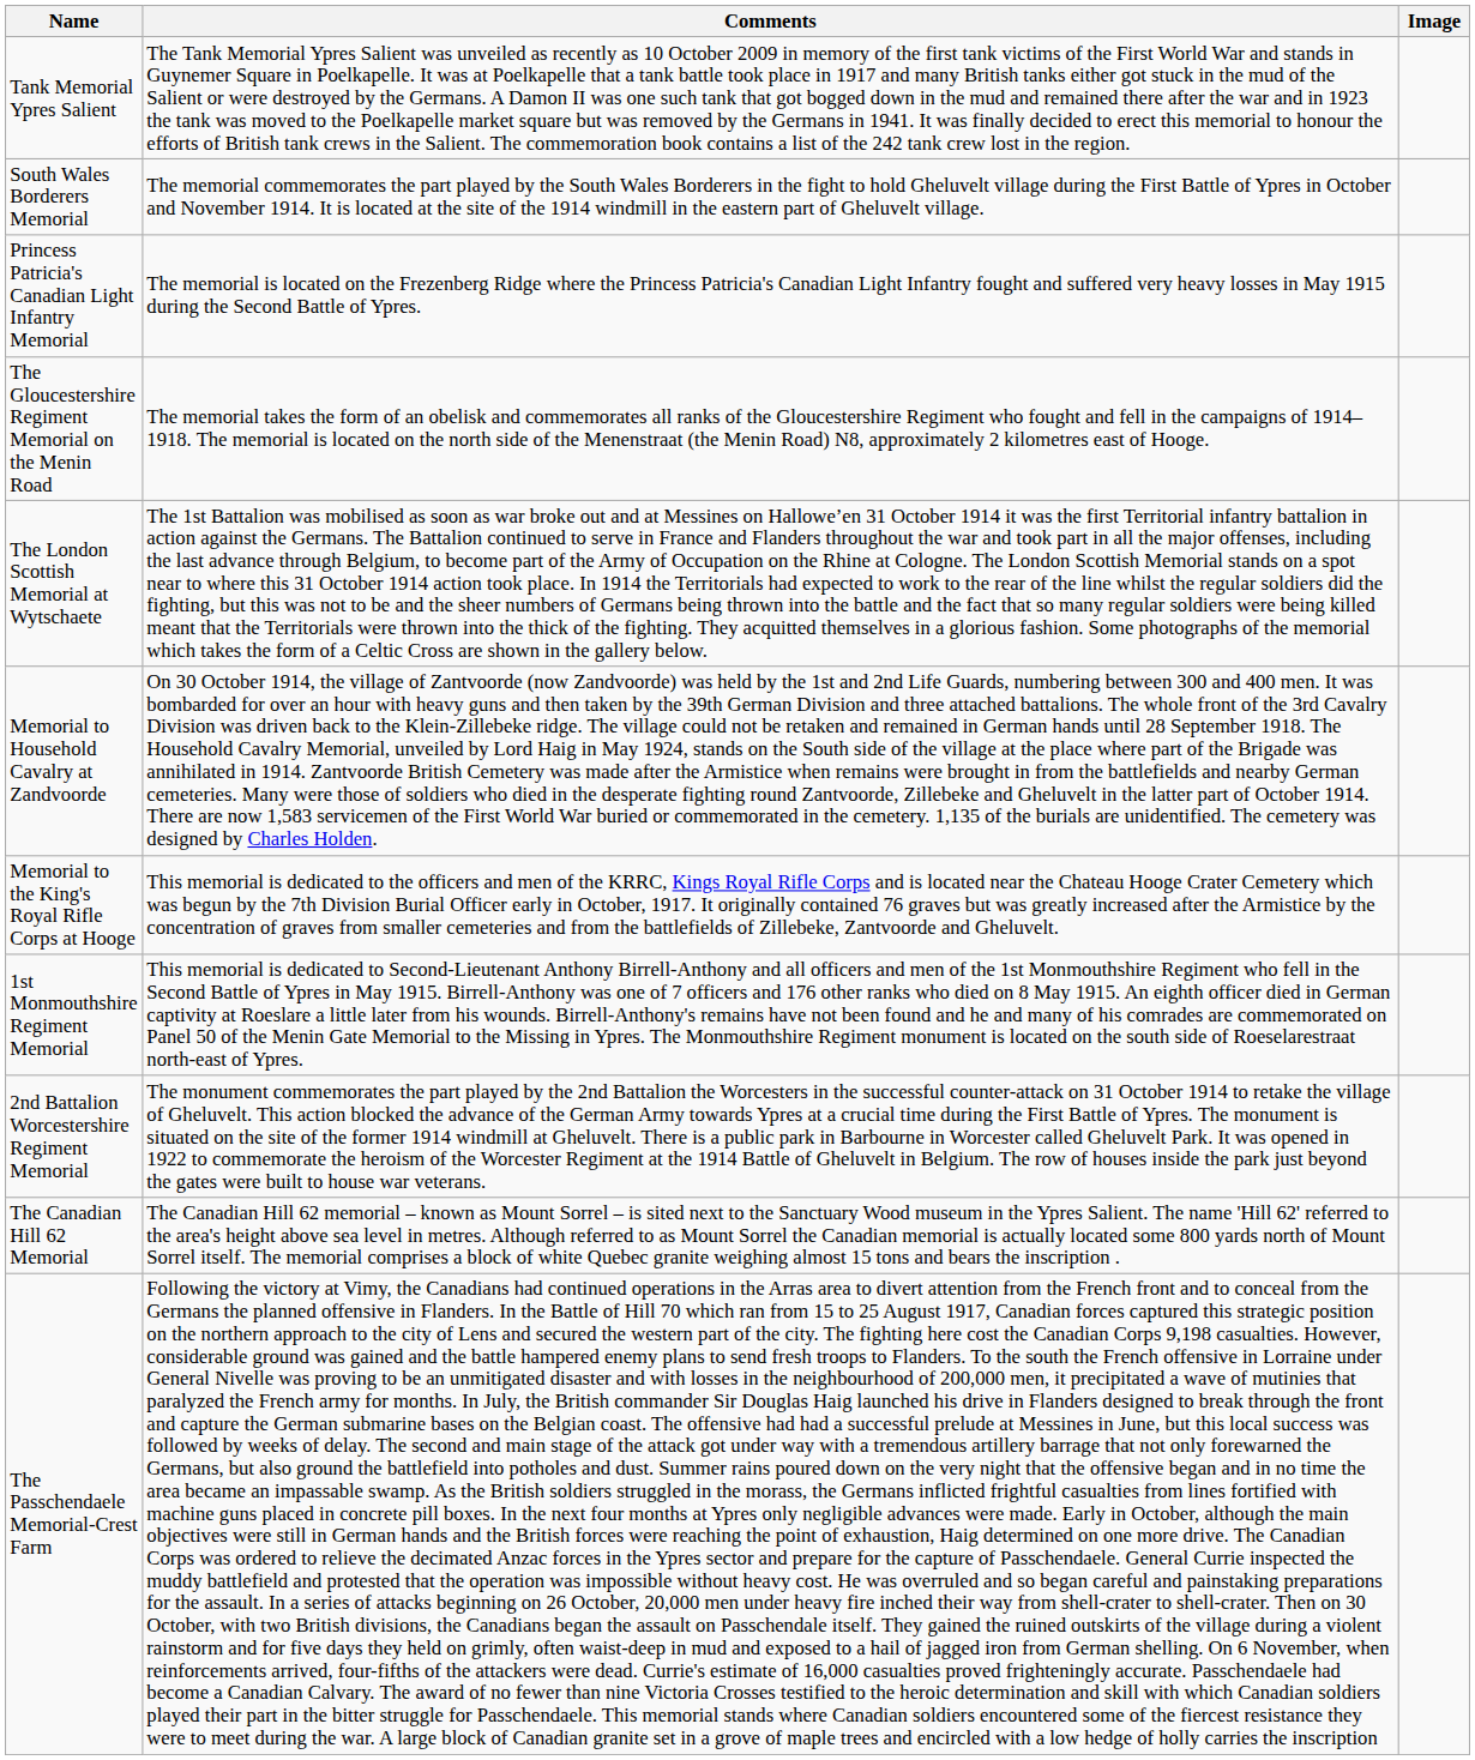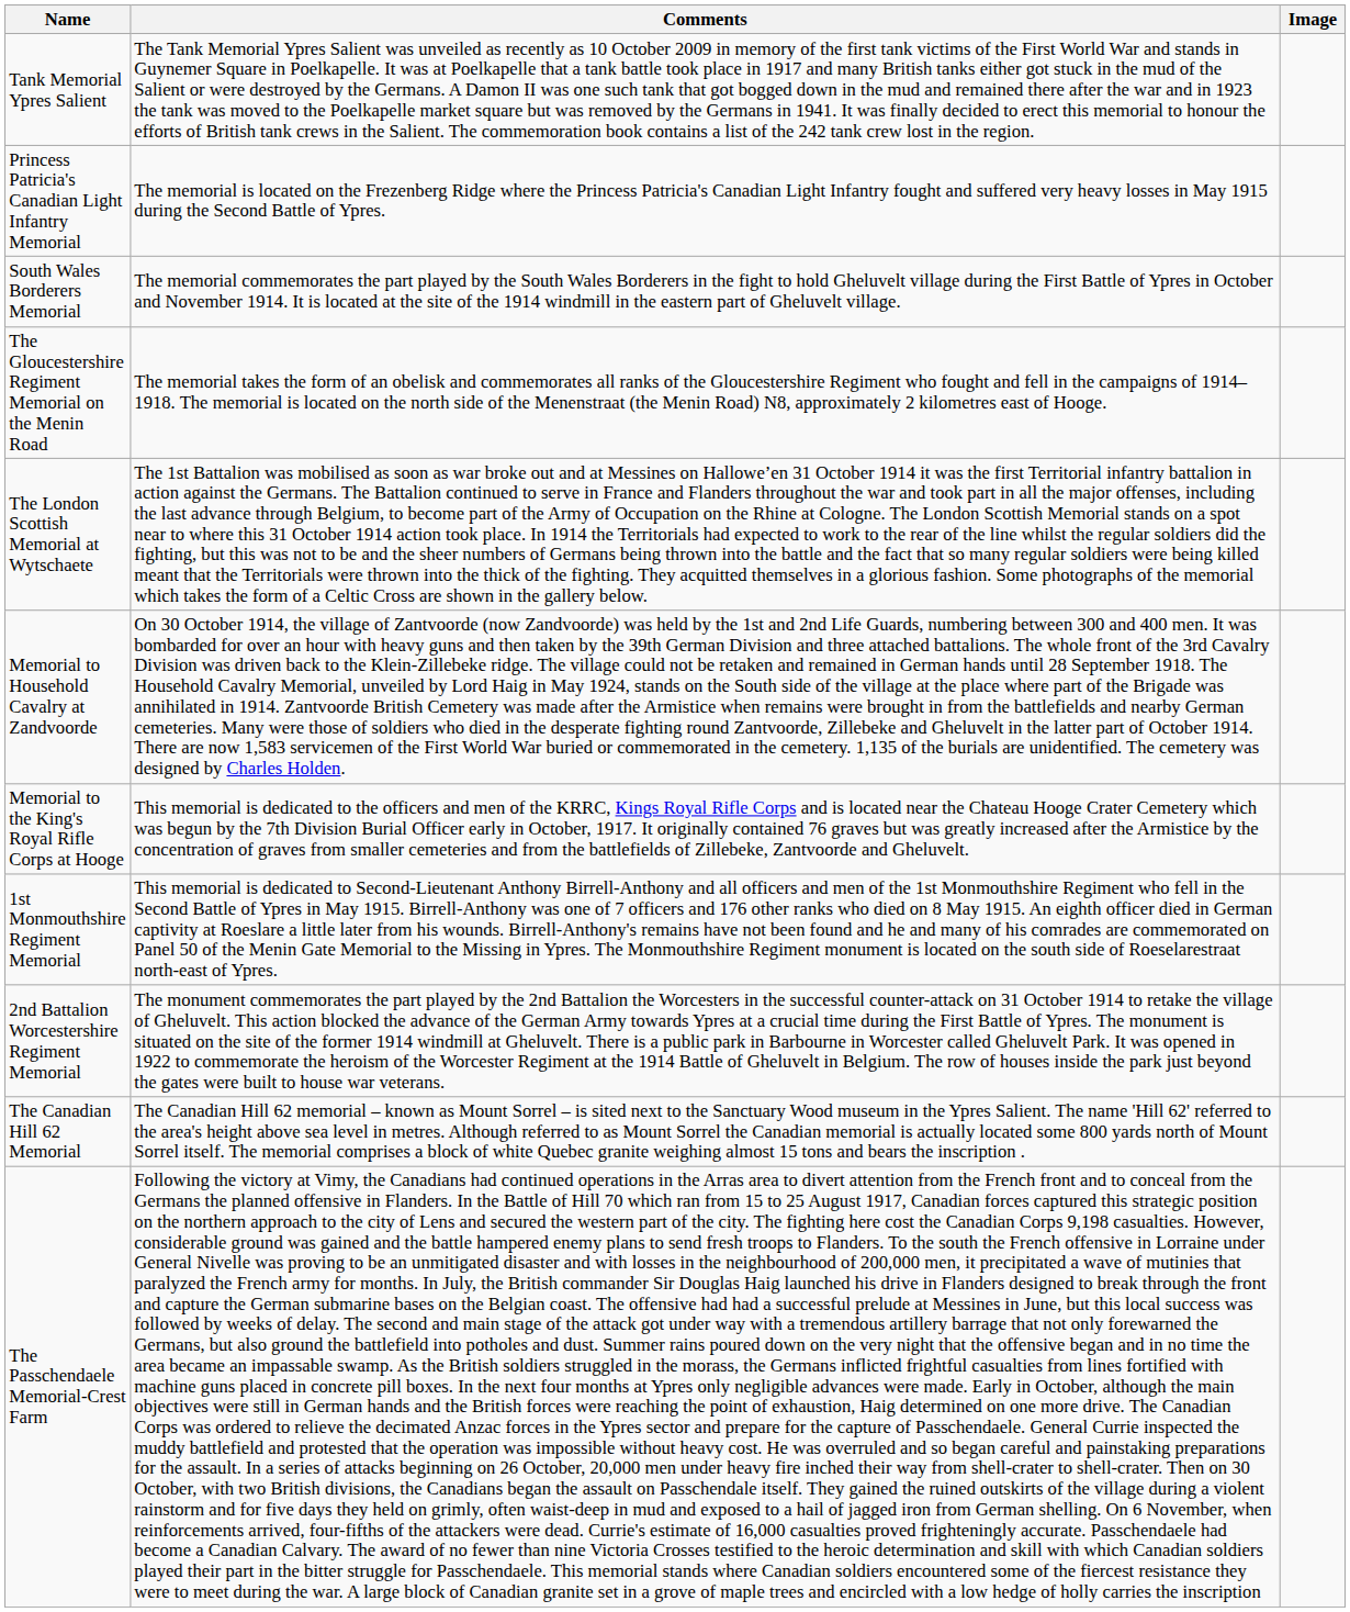 <table class="wikitable sortable">
 <tr>
 <th scope="col" style="width:75px;">Name</th>
 <th scope="col" style="width:1000px;">Comments</th>
 <th scope="col" style="width:50px;">Image</th>
 </tr>
 <tr>
 <td>Tank Memorial Ypres Salient</td>
 <td>The Tank Memorial Ypres Salient was unveiled as recently as 10 October 2009 in memory of the first tank victims of the First World War and stands in Guynemer Square in Poelkapelle. It was at Poelkapelle that a tank battle took place in 1917 and many British tanks either got stuck in the mud of the Salient or were destroyed by the Germans. A Damon II was one such tank that got bogged down in the mud and remained there after the war and in 1923 the tank was moved to the Poelkapelle market square but was removed by the Germans in 1941. It was finally decided to erect this memorial to honour the efforts of British tank crews in the Salient. The commemoration book contains a list of the 242 tank crew lost in the region.</td>
 <td></td>
 </tr>
 <tr>
-<td>South Wales Borderers Memorial</td>
-<td>The memorial commemorates the part played by the South Wales Borderers in the fight to hold Gheluvelt village during the First Battle of Ypres in October and November 1914. It is located at the site of the 1914 windmill in the eastern part of Gheluvelt village.</td>
+<td>Princess Patricia's Canadian Light Infantry Memorial</td>
+<td>The memorial is located on the Frezenberg Ridge where the Princess Patricia's Canadian Light Infantry fought and suffered very heavy losses in May 1915 during the Second Battle of Ypres.</td>
 <td></td>
 </tr>
 <tr>
-<td>Princess Patricia's Canadian Light Infantry Memorial</td>
-<td>The memorial is located on the Frezenberg Ridge where the Princess Patricia's Canadian Light Infantry fought and suffered very heavy losses in May 1915 during the Second Battle of Ypres.</td>
+<td>South Wales Borderers Memorial</td>
+<td>The memorial commemorates the part played by the South Wales Borderers in the fight to hold Gheluvelt village during the First Battle of Ypres in October and November 1914. It is located at the site of the 1914 windmill in the eastern part of Gheluvelt village.</td>
 <td></td>
 </tr>
 <tr>
 <td>The Gloucestershire Regiment Memorial on the Menin Road</td>
 <td>The memorial takes the form of an obelisk and commemorates all ranks of the Gloucestershire Regiment who fought and fell in the campaigns of 1914–1918. The memorial is located on the north side of the Menenstraat (the Menin Road) N8, approximately 2 kilometres east of Hooge.</td>
 <td></td>
 </tr>
 <tr>
 <td>The London Scottish Memorial at Wytschaete</td>
 <td>The 1st Battalion was mobilised as soon as war broke out and at Messines on Hallowe’en 31 October 1914 it was the first Territorial infantry battalion in action against the Germans. The Battalion continued to serve in France and Flanders throughout the war and took part in all the major offenses, including the last advance through Belgium, to become part of the Army of Occupation on the Rhine at Cologne. The London Scottish Memorial stands on a spot near to where this 31 October 1914 action took place. In 1914 the Territorials had expected to work to the rear of the line whilst the regular soldiers did the fighting, but this was not to be and the sheer numbers of Germans being thrown into the battle and the fact that so many regular soldiers were being killed meant that the Territorials were thrown into the thick of the fighting. They acquitted themselves in a glorious fashion. Some photographs of the memorial which takes the form of a Celtic Cross are shown in the gallery below.</td>
 <td></td>
 </tr>
 <tr>
 <td>Memorial to Household Cavalry at Zandvoorde</td>
 <td>On 30 October 1914, the village of Zantvoorde (now Zandvoorde) was held by the 1st and 2nd Life Guards, numbering between 300 and 400 men. It was bombarded for over an hour with heavy guns and then taken by the 39th German Division and three attached battalions. The whole front of the 3rd Cavalry Division was driven back to the Klein-Zillebeke ridge. The village could not be retaken and remained in German hands until 28 September 1918. The Household Cavalry Memorial, unveiled by Lord Haig in May 1924, stands on the South side of the village at the place where part of the Brigade was annihilated in 1914. Zantvoorde British Cemetery was made after the Armistice when remains were brought in from the battlefields and nearby German cemeteries. Many were those of soldiers who died in the desperate fighting round Zantvoorde, Zillebeke and Gheluvelt in the latter part of October 1914. There are now 1,583 servicemen of the First World War buried or commemorated in the cemetery. 1,135 of the burials are unidentified. The cemetery was designed by <a href='#'>Charles Holden</a>.</td>
 <td></td>
 </tr>
 <tr>
 <td>Memorial to the King's Royal Rifle Corps at Hooge</td>
 <td>This memorial is dedicated to the officers and men of the KRRC, <a href='#'>Kings Royal Rifle Corps</a> and is located near the Chateau Hooge Crater Cemetery which was begun by the 7th Division Burial Officer early in October, 1917. It originally contained 76 graves but was greatly increased after the Armistice by the concentration of graves from smaller cemeteries and from the battlefields of Zillebeke, Zantvoorde and Gheluvelt.</td>
 <td></td>
 </tr>
 <tr>
 <td>1st Monmouthshire Regiment Memorial</td>
 <td>This memorial is dedicated to Second-Lieutenant Anthony Birrell-Anthony and all officers and men of the 1st Monmouthshire Regiment who fell in the Second Battle of Ypres in May 1915. Birrell-Anthony was one of 7 officers and 176 other ranks who died on 8 May 1915. An eighth officer died in German captivity at Roeslare a little later from his wounds. Birrell-Anthony's remains have not been found and he and many of his comrades are commemorated on Panel 50 of the Menin Gate Memorial to the Missing in Ypres. The Monmouthshire Regiment monument is located on the south side of Roeselarestraat north-east of Ypres.</td>
 <td></td>
 </tr>
 <tr>
 <td>2nd Battalion Worcestershire Regiment Memorial</td>
 <td>The monument commemorates the part played by the 2nd Battalion the Worcesters in the successful counter-attack on 31 October 1914 to retake the village of Gheluvelt. This action blocked the advance of the German Army towards Ypres at a crucial time during the First Battle of Ypres. The monument is situated on the site of the former 1914 windmill at Gheluvelt. There is a public park in Barbourne in Worcester called Gheluvelt Park. It was opened in 1922 to commemorate the heroism of the Worcester Regiment at the 1914 Battle of Gheluvelt in Belgium. The row of houses inside the park just beyond the gates were built to house war veterans.</td>
 <td></td>
 </tr>
 <tr>
 <td>The Canadian Hill 62 Memorial</td>
 <td>The Canadian Hill 62 memorial – known as Mount Sorrel – is sited next to the Sanctuary Wood museum in the Ypres Salient. The name 'Hill 62' referred to the area's height above sea level in metres. Although referred to as Mount Sorrel the Canadian memorial is actually located some 800 yards north of Mount Sorrel itself. The memorial comprises a block of white Quebec granite weighing almost 15 tons and bears the inscription .</td>
 <td></td>
 </tr>
 <tr>
 <td>The Passchendaele Memorial-Crest Farm</td>
 <td>Following the victory at Vimy, the Canadians had continued operations in the Arras area to divert attention from the French front and to conceal from the Germans the planned offensive in Flanders. In the Battle of Hill 70 which ran from 15 to 25 August 1917, Canadian forces captured this strategic position on the northern approach to the city of Lens and secured the western part of the city. The fighting here cost the Canadian Corps 9,198 casualties. However, considerable ground was gained and the battle hampered enemy plans to send fresh troops to Flanders. To the south the French offensive in Lorraine under General Nivelle was proving to be an unmitigated disaster and with losses in the neighbourhood of 200,000 men, it precipitated a wave of mutinies that paralyzed the French army for months. In July, the British commander Sir Douglas Haig launched his drive in Flanders designed to break through the front and capture the German submarine bases on the Belgian coast. The offensive had had a successful prelude at Messines in June, but this local success was followed by weeks of delay. The second and main stage of the attack got under way with a tremendous artillery barrage that not only forewarned the Germans, but also ground the battlefield into potholes and dust. Summer rains poured down on the very night that the offensive began and in no time the area became an impassable swamp. As the British soldiers struggled in the morass, the Germans inflicted frightful casualties from lines fortified with machine guns placed in concrete pill boxes. In the next four months at Ypres only negligible advances were made. Early in October, although the main objectives were still in German hands and the British forces were reaching the point of exhaustion, Haig determined on one more drive. The Canadian Corps was ordered to relieve the decimated Anzac forces in the Ypres sector and prepare for the capture of Passchendaele. General Currie inspected the muddy battlefield and protested that the operation was impossible without heavy cost. He was overruled and so began careful and painstaking preparations for the assault. In a series of attacks beginning on 26 October, 20,000 men under heavy fire inched their way from shell-crater to shell-crater. Then on 30 October, with two British divisions, the Canadians began the assault on Passchendale itself. They gained the ruined outskirts of the village during a violent rainstorm and for five days they held on grimly, often waist-deep in mud and exposed to a hail of jagged iron from German shelling. On 6 November, when reinforcements arrived, four-fifths of the attackers were dead. Currie's estimate of 16,000 casualties proved frighteningly accurate. Passchendaele had become a Canadian Calvary. The award of no fewer than nine Victoria Crosses testified to the heroic determination and skill with which Canadian soldiers played their part in the bitter struggle for Passchendaele. This memorial stands where Canadian soldiers encountered some of the fiercest resistance they were to meet during the war. A large block of Canadian granite set in a grove of maple trees and encircled with a low hedge of holly carries the inscription </td>
 <td></td>
 </tr>
 </table>
